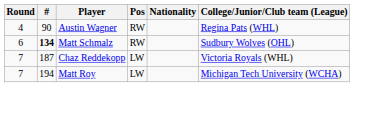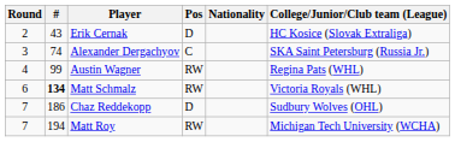 <table class="wikitable">
 <tr>
 <th>Round</th>
 <th>#</th>
 <th>Player</th>
 <th>Pos</th>
 <th>Nationality</th>
 <th>College/Junior/Club team (League)</th>
 </tr>
 <tr>
+<td style="text-align:center">2</td>
+<td style="text-align:center">43</td>
+<td><a href='#'>Erik Cernak</a></td>
+<td>D</td>
+<td></td>
+<td><a href='#'>HC Kosice</a> (<a href='#'>Slovak Extraliga</a>)</td>
+</tr>
+<tr>
+<td style="text-align:center">3</td>
+<td style="text-align:center">74</td>
+<td><a href='#'>Alexander Dergachyov</a></td>
+<td>C</td>
+<td></td>
+<td><a href='#'>SKA Saint Petersburg</a> (<a href='#'>Russia Jr.</a>)</td>
+</tr>
+<tr>
 <td style="text-align:center">4</td>
-<td style="text-align:center">90</td>
+<td style="text-align:center">99</td>
 <td><a href='#'>Austin Wagner</a></td>
 <td>RW</td>
 <td></td>
 <td><a href='#'>Regina Pats</a> (<a href='#'>WHL</a>)</td>
 </tr>
 <tr>
 <td style="text-align:center">6</td>
 <td style="text-align:center"><strong>134</strong></td>
 <td><a href='#'>Matt Schmalz</a></td>
 <td>RW</td>
 <td></td>
-<td><a href='#'>Sudbury Wolves</a> (<a href='#'>OHL</a>)</td>
+<td><a href='#'>Victoria Royals</a> (WHL)</td>
 </tr>
 <tr>
 <td style="text-align:center">7</td>
-<td style="text-align:center">187</td>
+<td style="text-align:center">186</td>
 <td><a href='#'>Chaz Reddekopp</a></td>
-<td>LW</td>
+<td>D</td>
 <td></td>
-<td><a href='#'>Victoria Royals</a> (WHL)</td>
+<td><a href='#'>Sudbury Wolves</a> (<a href='#'>OHL</a>)</td>
 </tr>
 <tr>
 <td style="text-align:center">7</td>
 <td style="text-align:center">194</td>
 <td><a href='#'>Matt Roy</a></td>
-<td>LW</td>
+<td>RW</td>
 <td></td>
 <td><a href='#'>Michigan Tech University</a> (<a href='#'>WCHA</a>)</td>
 </tr>
 </table>
